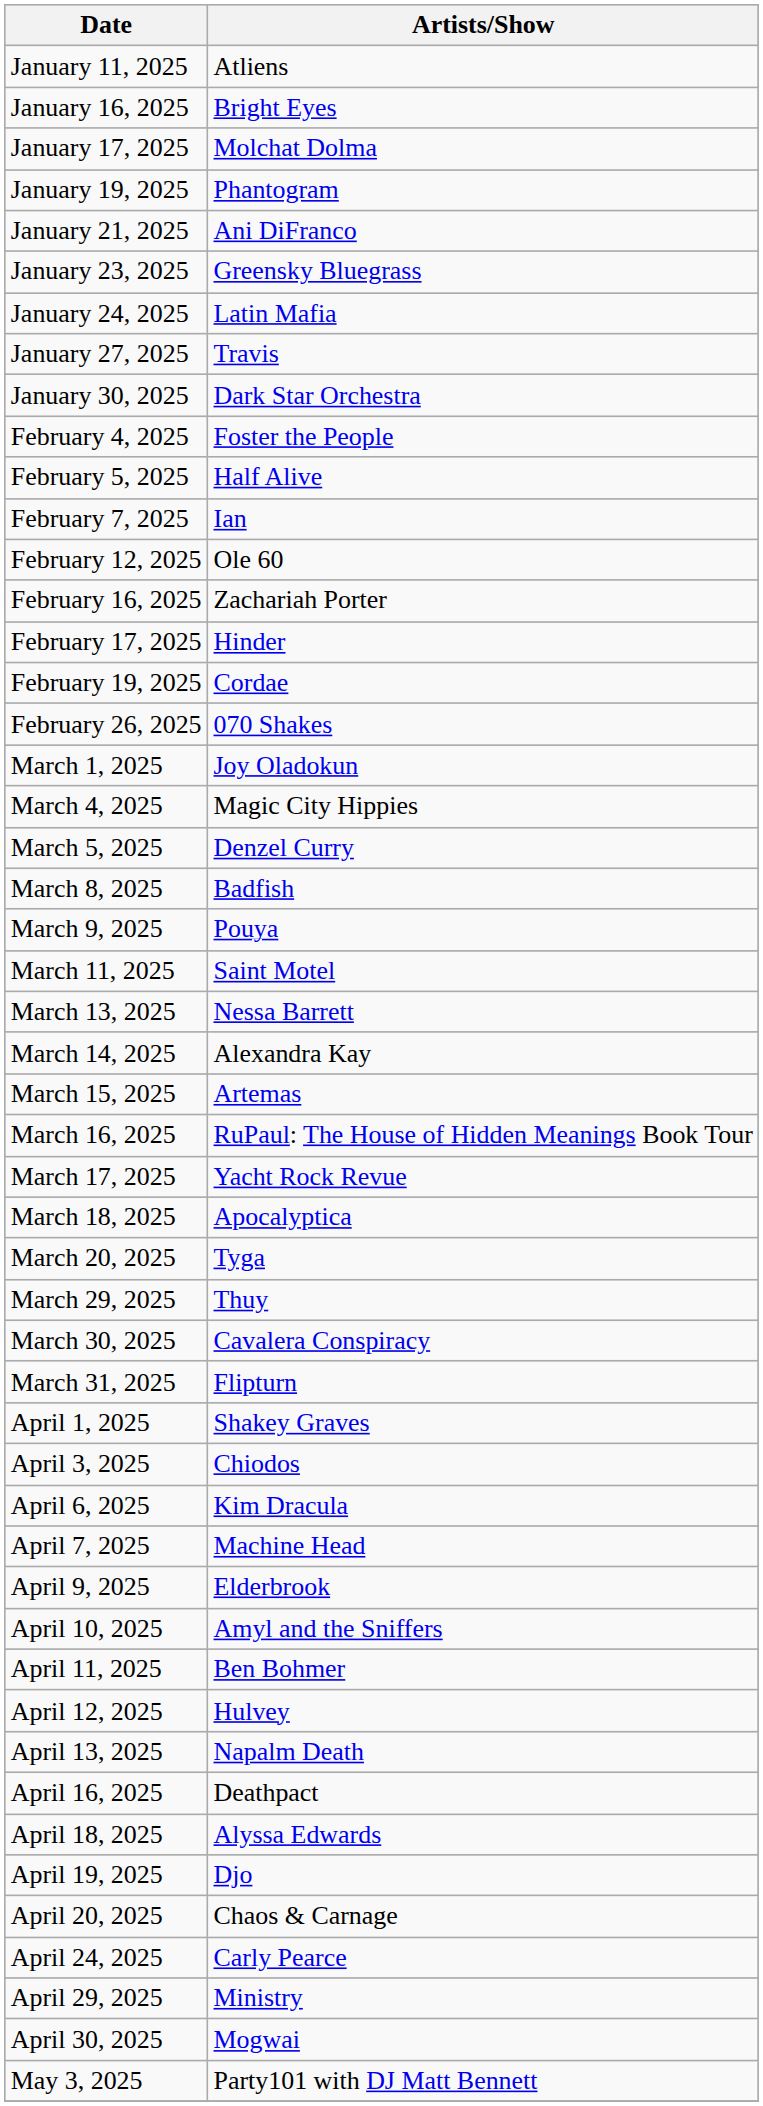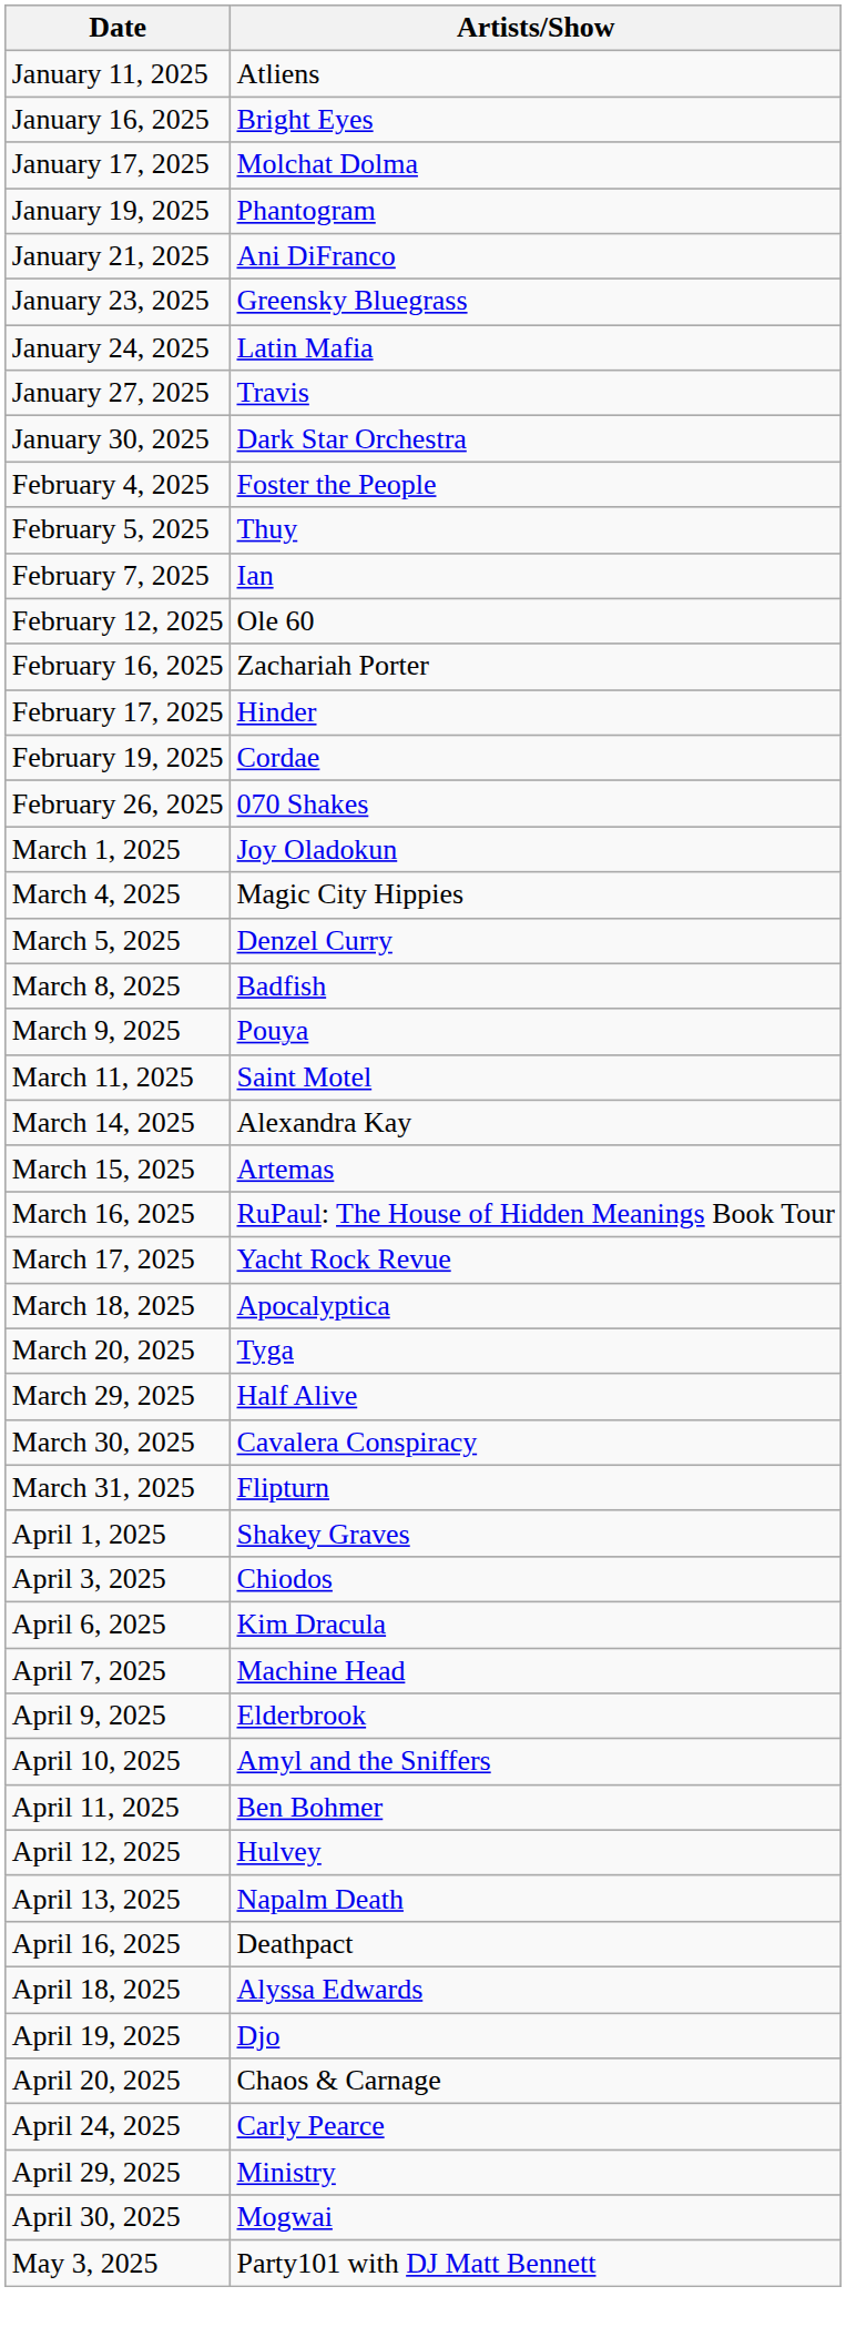 <table class="wikitable">
 <tr>
 <th>Date</th>
 <th>Artists/Show</th>
 </tr>
 <tr>
 <td>January 11, 2025</td>
 <td>Atliens</td>
 </tr>
 <tr>
 <td>January 16, 2025</td>
 <td><a href='#'>Bright Eyes</a></td>
 </tr>
 <tr>
 <td>January 17, 2025</td>
 <td><a href='#'>Molchat Dolma</a></td>
 </tr>
 <tr>
 <td>January 19, 2025</td>
 <td><a href='#'>Phantogram</a></td>
 </tr>
 <tr>
 <td>January 21, 2025</td>
 <td><a href='#'>Ani DiFranco</a></td>
 </tr>
 <tr>
 <td>January 23, 2025</td>
 <td><a href='#'>Greensky Bluegrass</a></td>
 </tr>
 <tr>
 <td>January 24, 2025</td>
 <td><a href='#'>Latin Mafia</a></td>
 </tr>
 <tr>
 <td>January 27, 2025</td>
 <td><a href='#'>Travis</a></td>
 </tr>
 <tr>
 <td>January 30, 2025</td>
 <td><a href='#'>Dark Star Orchestra</a></td>
 </tr>
 <tr>
 <td>February 4, 2025</td>
 <td><a href='#'>Foster the People</a></td>
 </tr>
 <tr>
 <td>February 5, 2025</td>
-<td><a href='#'>Half Alive</a></td>
+<td><a href='#'>Thuy</a></td>
 </tr>
 <tr>
 <td>February 7, 2025</td>
 <td><a href='#'>Ian</a></td>
 </tr>
 <tr>
 <td>February 12, 2025</td>
 <td>Ole 60</td>
 </tr>
 <tr>
 <td>February 16, 2025</td>
 <td>Zachariah Porter</td>
 </tr>
 <tr>
 <td>February 17, 2025</td>
 <td><a href='#'>Hinder</a></td>
 </tr>
 <tr>
 <td>February 19, 2025</td>
 <td><a href='#'>Cordae</a></td>
 </tr>
 <tr>
 <td>February 26, 2025</td>
 <td><a href='#'>070 Shakes</a></td>
 </tr>
 <tr>
 <td>March 1, 2025</td>
 <td><a href='#'>Joy Oladokun</a></td>
 </tr>
 <tr>
 <td>March 4, 2025</td>
 <td>Magic City Hippies</td>
 </tr>
 <tr>
 <td>March 5, 2025</td>
 <td><a href='#'>Denzel Curry</a></td>
 </tr>
 <tr>
 <td>March 8, 2025</td>
 <td><a href='#'>Badfish</a></td>
 </tr>
 <tr>
 <td>March 9, 2025</td>
 <td><a href='#'>Pouya</a></td>
 </tr>
 <tr>
 <td>March 11, 2025</td>
 <td><a href='#'>Saint Motel</a></td>
 </tr>
 <tr>
-<td>March 13, 2025</td>
-<td><a href='#'>Nessa Barrett</a></td>
-</tr>
-<tr>
 <td>March 14, 2025</td>
 <td>Alexandra Kay</td>
 </tr>
 <tr>
 <td>March 15, 2025</td>
 <td><a href='#'>Artemas</a></td>
 </tr>
 <tr>
 <td>March 16, 2025</td>
 <td><a href='#'>RuPaul</a>: <a href='#'>The House of Hidden Meanings</a> Book Tour</td>
 </tr>
 <tr>
 <td>March 17, 2025</td>
 <td><a href='#'>Yacht Rock Revue</a></td>
 </tr>
 <tr>
 <td>March 18, 2025</td>
 <td><a href='#'>Apocalyptica</a></td>
 </tr>
 <tr>
 <td>March 20, 2025</td>
 <td><a href='#'>Tyga</a></td>
 </tr>
 <tr>
 <td>March 29, 2025</td>
-<td><a href='#'>Thuy</a></td>
+<td><a href='#'>Half Alive</a></td>
 </tr>
 <tr>
 <td>March 30, 2025</td>
 <td><a href='#'>Cavalera Conspiracy</a></td>
 </tr>
 <tr>
 <td>March 31, 2025</td>
 <td><a href='#'>Flipturn</a></td>
 </tr>
 <tr>
 <td>April 1, 2025</td>
 <td><a href='#'>Shakey Graves</a></td>
 </tr>
 <tr>
 <td>April 3, 2025</td>
 <td><a href='#'>Chiodos</a></td>
 </tr>
 <tr>
 <td>April 6, 2025</td>
 <td><a href='#'>Kim Dracula</a></td>
 </tr>
 <tr>
 <td>April 7, 2025</td>
 <td><a href='#'>Machine Head</a></td>
 </tr>
 <tr>
 <td>April 9, 2025</td>
 <td><a href='#'>Elderbrook</a></td>
 </tr>
 <tr>
 <td>April 10, 2025</td>
 <td><a href='#'>Amyl and the Sniffers</a></td>
 </tr>
 <tr>
 <td>April 11, 2025</td>
 <td><a href='#'>Ben Bohmer</a></td>
 </tr>
 <tr>
 <td>April 12, 2025</td>
 <td><a href='#'>Hulvey</a></td>
 </tr>
 <tr>
 <td>April 13, 2025</td>
 <td><a href='#'>Napalm Death</a></td>
 </tr>
 <tr>
 <td>April 16, 2025</td>
 <td>Deathpact</td>
 </tr>
 <tr>
 <td>April 18, 2025</td>
 <td><a href='#'>Alyssa Edwards</a></td>
 </tr>
 <tr>
 <td>April 19, 2025</td>
 <td><a href='#'>Djo</a></td>
 </tr>
 <tr>
 <td>April 20, 2025</td>
 <td>Chaos & Carnage</td>
 </tr>
 <tr>
 <td>April 24, 2025</td>
 <td><a href='#'>Carly Pearce</a></td>
 </tr>
 <tr>
 <td>April 29, 2025</td>
 <td><a href='#'>Ministry</a></td>
 </tr>
 <tr>
 <td>April 30, 2025</td>
 <td><a href='#'>Mogwai</a></td>
 </tr>
 <tr>
 <td>May 3, 2025</td>
 <td>Party101 with <a href='#'>DJ Matt Bennett</a></td>
 </tr>
 <tr>
 </tr>
 </table>
